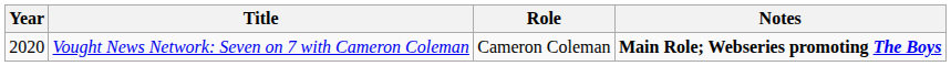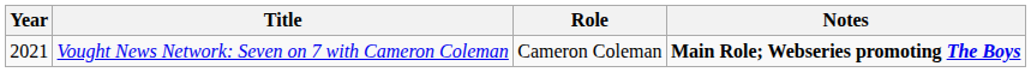 <table class="wikitable sortable">
 <tr>
 <th>Year</th>
 <th>Title</th>
 <th>Role</th>
 <th class="unsortable">Notes</th>
 </tr>
 <tr>
-<td>2020</td>
+<td>2021</td>
 <td><em><a href='#'>Vought News Network: Seven on 7 with Cameron Coleman</a></em></td>
 <td>Cameron Coleman</td>
 <td><strong>Main Role; Webseries promoting <em><a href='#'>The Boys</a></em></strong></td>
 </tr>
 </table>
